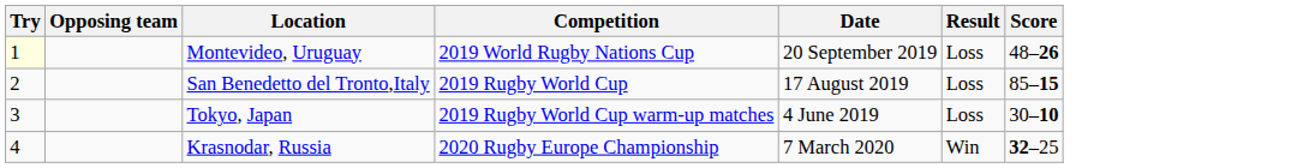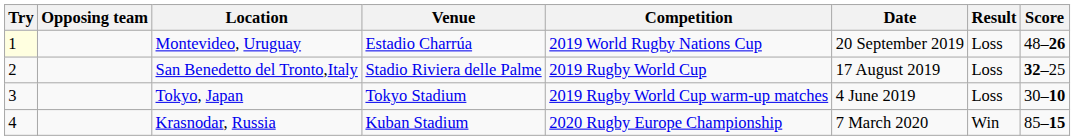 <table class="wikitable" style="font-size:100%">
 <tr>
 <th>Try</th>
 <th>Opposing team</th>
 <th>Location</th>
+<th>Venue</th>
 <th>Competition</th>
 <th>Date</th>
 <th>Result</th>
 <th>Score</th>
 </tr>
 <tr>
 <td style="background: lightyellow;">1</td>
 <td></td>
 <td><a href='#'>Montevideo</a>, <a href='#'>Uruguay</a></td>
+<td><a href='#'>Estadio Charrúa</a></td>
 <td><a href='#'>2019 World Rugby Nations Cup</a></td>
 <td>20 September 2019</td>
 <td>Loss</td>
 <td>48–<strong>26</strong></td>
 </tr>
 <tr>
 <td>2</td>
 <td></td>
 <td><a href='#'>San Benedetto del Tronto</a>,<a href='#'>Italy</a></td>
+<td><a href='#'>Stadio Riviera delle Palme</a></td>
 <td><a href='#'>2019 Rugby World Cup</a></td>
 <td>17 August 2019</td>
 <td>Loss</td>
-<td>85–<strong>15</strong></td>
+<td><strong>32</strong>–25</td>
 </tr>
 <tr>
 <td>3</td>
 <td></td>
 <td><a href='#'>Tokyo</a>, <a href='#'>Japan</a></td>
+<td><a href='#'>Tokyo Stadium</a></td>
 <td><a href='#'>2019 Rugby World Cup warm-up matches</a></td>
 <td>4 June 2019</td>
 <td>Loss</td>
 <td>30–<strong>10</strong></td>
 </tr>
 <tr>
 <td>4</td>
 <td></td>
 <td><a href='#'>Krasnodar</a>, <a href='#'>Russia</a></td>
+<td><a href='#'>Kuban Stadium</a></td>
 <td><a href='#'>2020 Rugby Europe Championship</a></td>
 <td>7 March 2020</td>
 <td>Win</td>
-<td><strong>32</strong>–25</td>
+<td>85–<strong>15</strong></td>
 </tr>
 </table>
